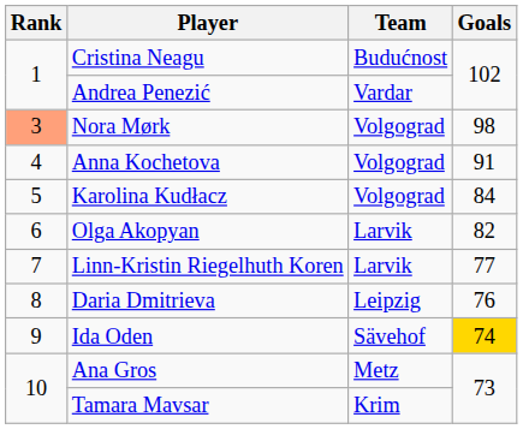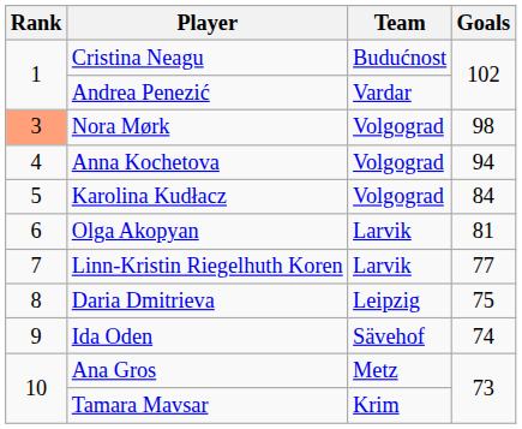 <table class="wikitable" style="text-align:center">
 <tr>
 <th>Rank</th>
 <th>Player</th>
 <th>Team</th>
 <th>Goals</th>
 </tr>
 <tr>
 <td rowspan=2>1</td>
 <td align=left> <a href='#'>Cristina Neagu</a></td>
 <td align=left> <a href='#'>Budućnost</a></td>
 <td rowspan=2>102</td>
 </tr>
 <tr>
 <td align=left> <a href='#'>Andrea Penezić</a></td>
 <td align=left> <a href='#'>Vardar</a></td>
 </tr>
 <tr>
 <td style="background: lightsalmon;">3</td>
 <td align=left> <a href='#'>Nora Mørk</a></td>
 <td align=left> <a href='#'>Volgograd</a></td>
 <td>98</td>
 </tr>
 <tr>
 <td>4</td>
 <td align=left> <a href='#'>Anna Kochetova</a></td>
 <td align=left> <a href='#'>Volgograd</a></td>
-<td>91</td>
+<td>94</td>
 </tr>
 <tr>
 <td>5</td>
 <td align=left> <a href='#'>Karolina Kudłacz</a></td>
 <td align=left> <a href='#'>Volgograd</a></td>
 <td>84</td>
 </tr>
 <tr>
 <td>6</td>
 <td align=left> <a href='#'>Olga Akopyan</a></td>
 <td align=left> <a href='#'>Larvik</a></td>
-<td>82</td>
+<td>81</td>
 </tr>
 <tr>
 <td>7</td>
 <td align=left> <a href='#'>Linn-Kristin Riegelhuth Koren</a></td>
 <td align=left> <a href='#'>Larvik</a></td>
 <td>77</td>
 </tr>
 <tr>
 <td>8</td>
 <td align=left> <a href='#'>Daria Dmitrieva</a></td>
 <td align=left> <a href='#'>Leipzig</a></td>
-<td>76</td>
+<td>75</td>
 </tr>
 <tr>
 <td>9</td>
 <td align=left> <a href='#'>Ida Oden</a></td>
 <td align=left> <a href='#'>Sävehof</a></td>
-<td style="background: gold;">74</td>
+<td>74</td>
 </tr>
 <tr>
 <td rowspan=2>10</td>
 <td align=left> <a href='#'>Ana Gros</a></td>
 <td align=left> <a href='#'>Metz</a></td>
 <td rowspan=2>73</td>
 </tr>
 <tr>
 <td align=left> <a href='#'>Tamara Mavsar</a></td>
 <td align=left> <a href='#'>Krim</a></td>
 </tr>
 </table>
